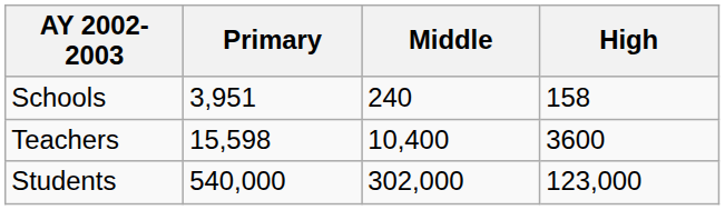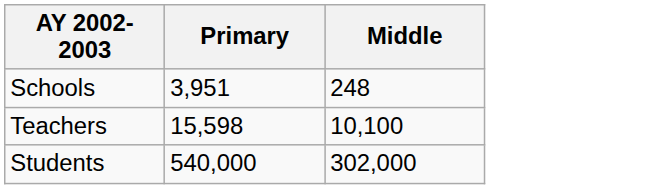 <table class="wikitable">
 <tr>
 <th width="100">AY 2002-2003</th>
 <th width="100">Primary</th>
 <th width="100">Middle</th>
-<th width="100">High</th>
 </tr>
 <tr>
 <td>Schools</td>
 <td>3,951</td>
-<td>240</td>
-<td>158</td>
+<td>248</td>
 </tr>
 <tr>
 <td>Teachers</td>
 <td>15,598</td>
-<td>10,400</td>
-<td>3600</td>
+<td>10,100</td>
 </tr>
 <tr>
 <td>Students</td>
 <td>540,000</td>
 <td>302,000</td>
-<td>123,000</td>
 </tr>
 </table>
